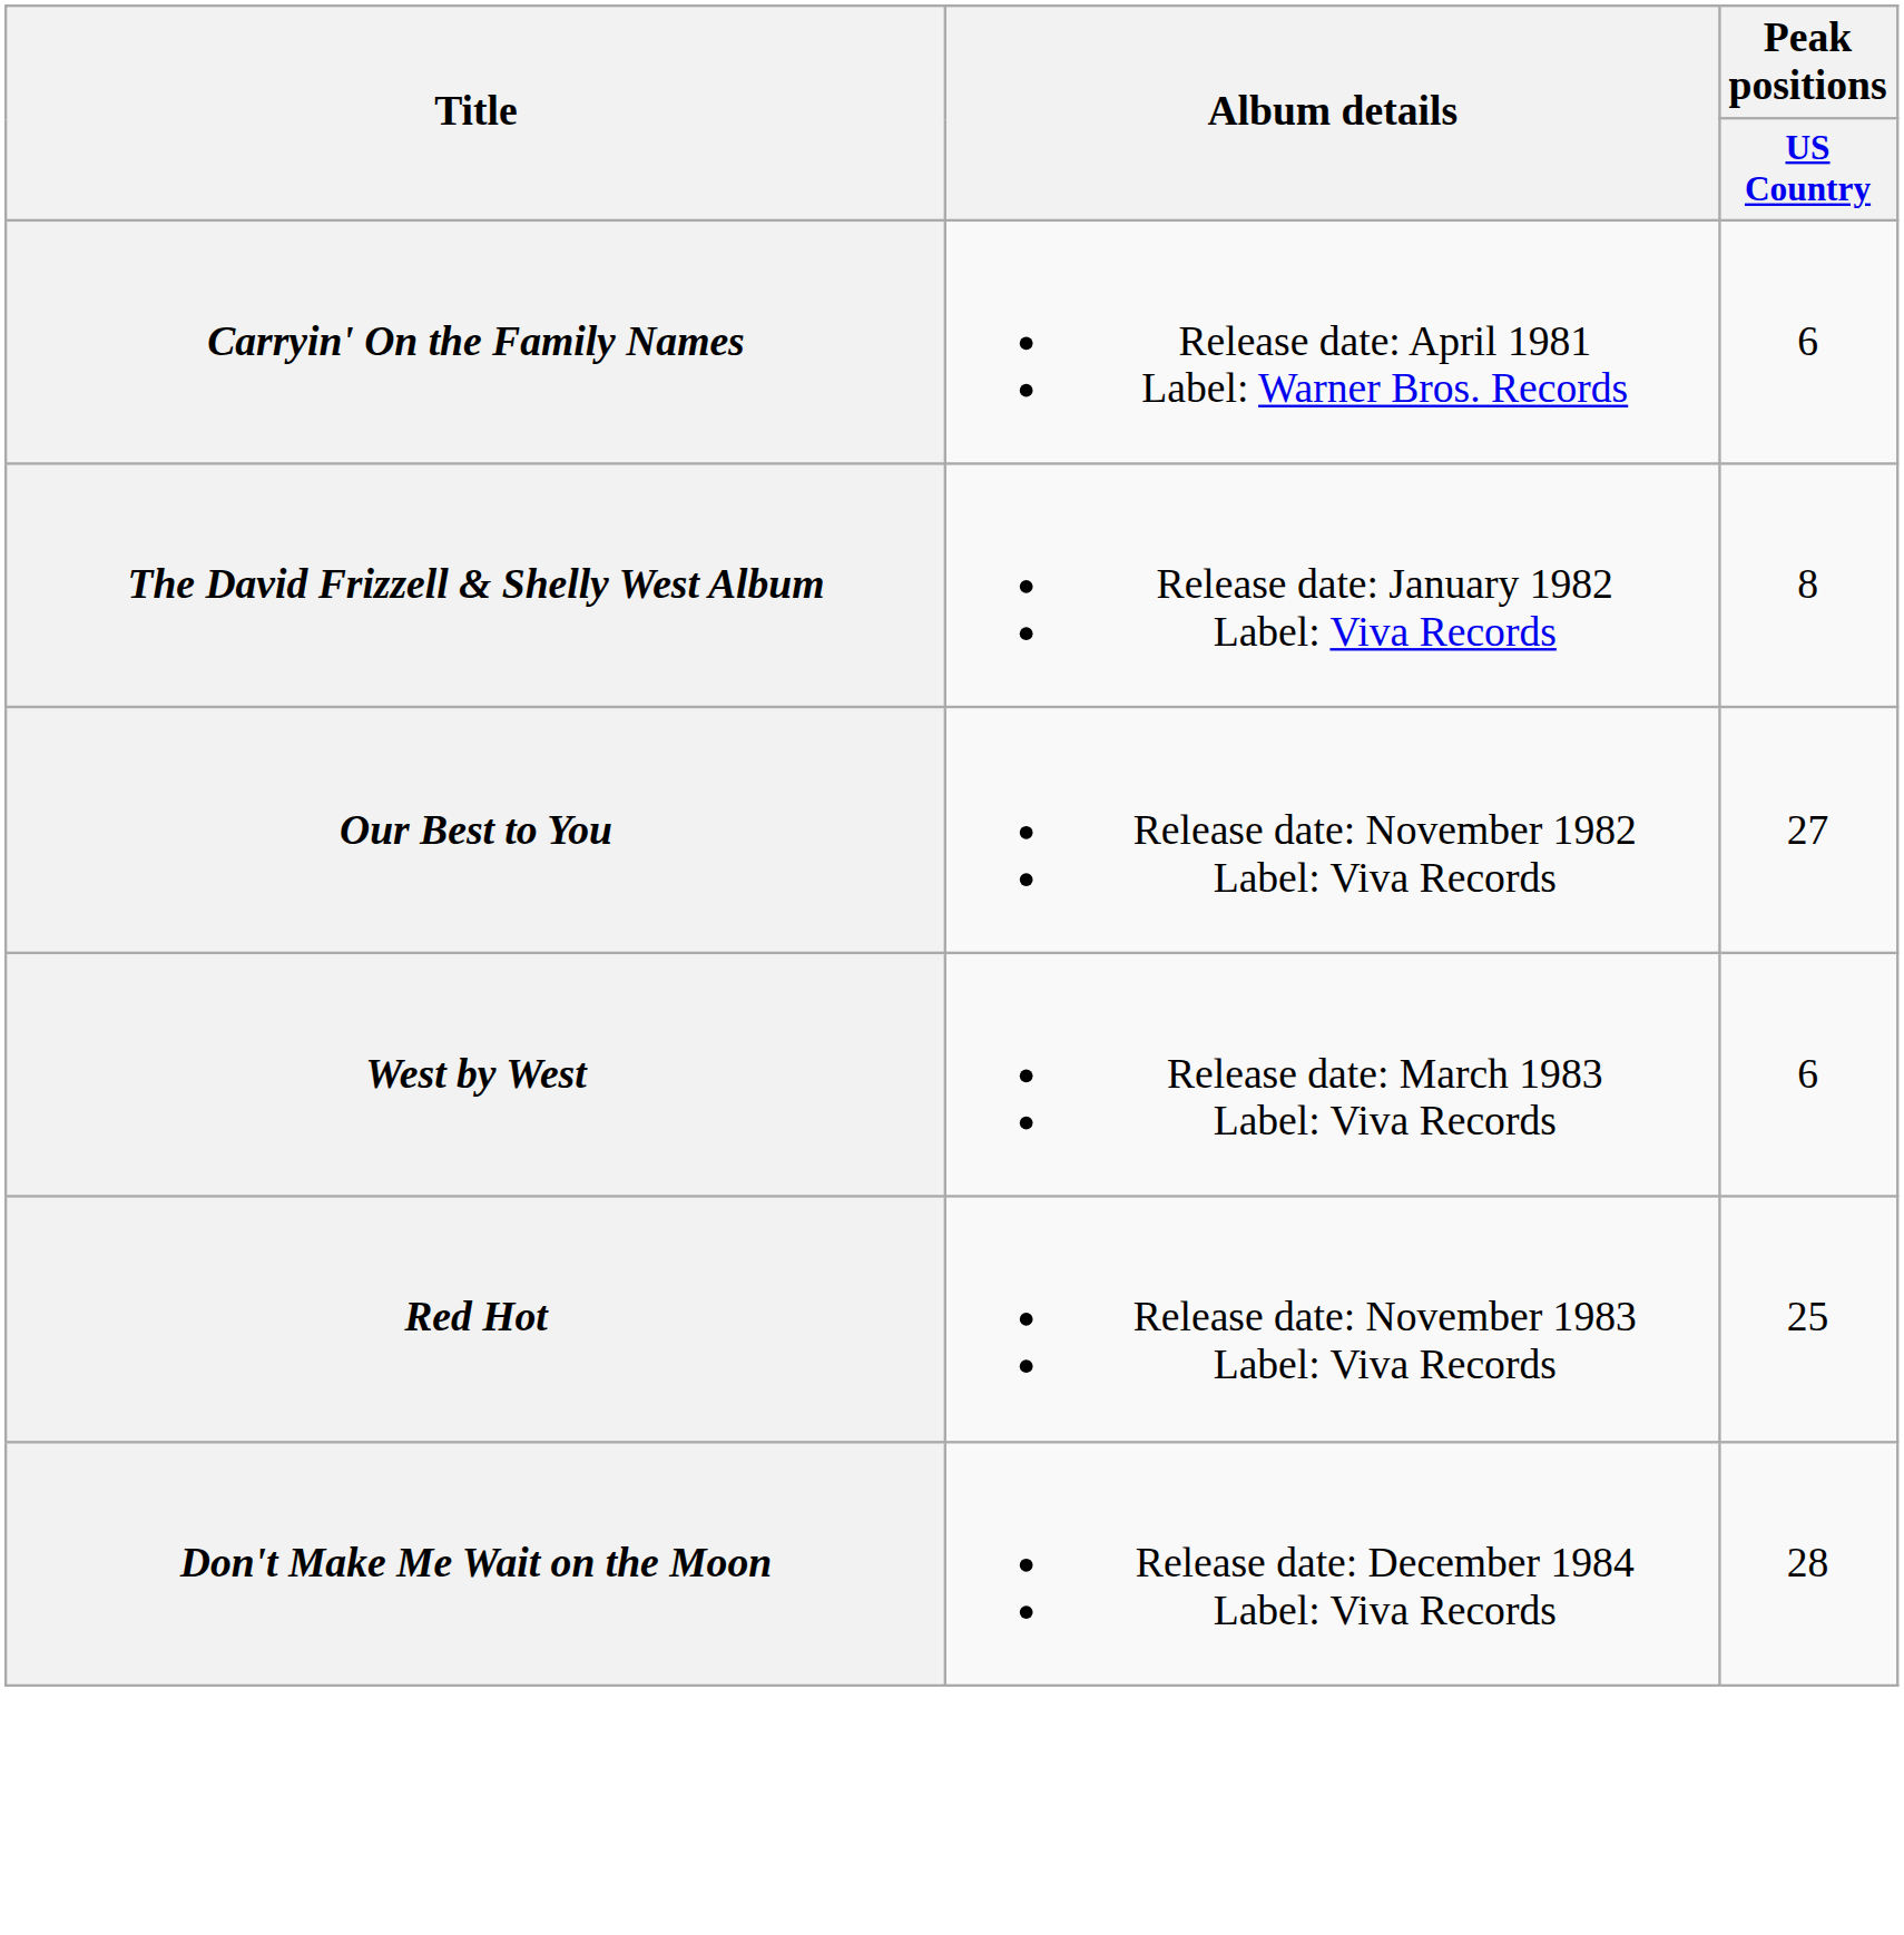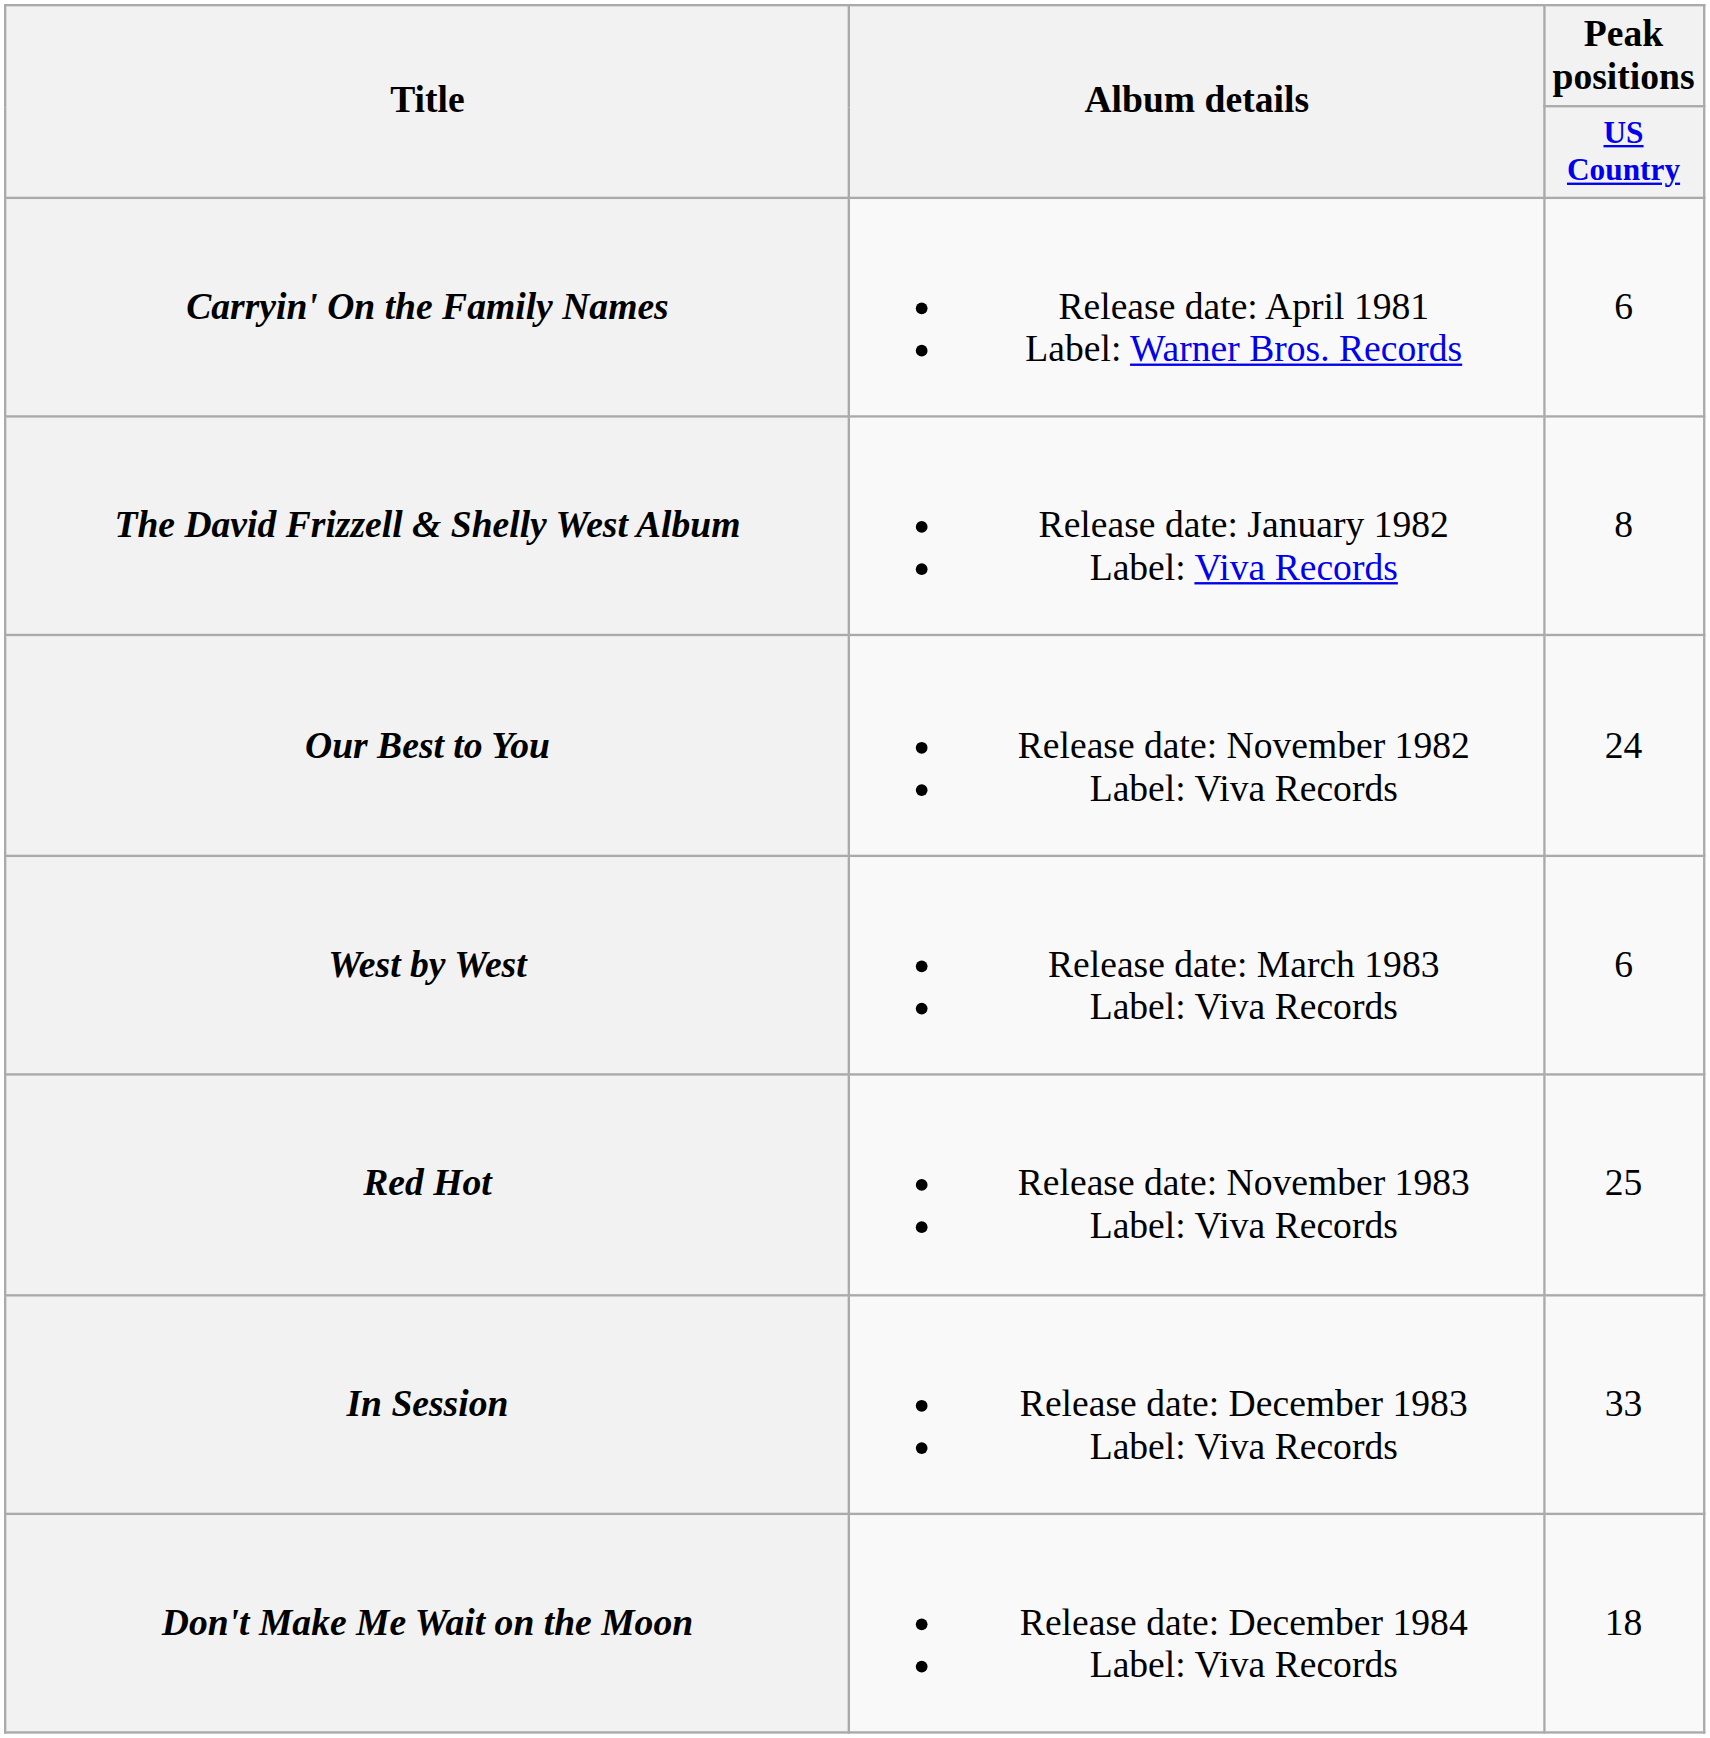 <table class="wikitable plainrowheaders" style="text-align:center;">
 <tr>
 <th rowspan="2" style="width:22em;">Title</th>
 <th rowspan="2" style="width:18em;">Album details</th>
 <th>Peak<br>positions</th>
 </tr>
 <tr style="font-size:smaller;">
 <th width="45"><a href='#'>US Country</a></th>
 </tr>
 <tr>
 <th scope="row"><em>Carryin' On the Family Names</em><br></th>
 <td><br><ul><li>Release date: April 1981</li><li>Label: <a href='#'>Warner Bros. Records</a></li></ul></td>
 <td>6</td>
 </tr>
 <tr>
 <th scope="row"><em>The David Frizzell & Shelly West Album</em><br></th>
 <td><br><ul><li>Release date: January 1982</li><li>Label: <a href='#'>Viva Records</a></li></ul></td>
 <td>8</td>
 </tr>
 <tr>
 <th scope="row"><em>Our Best to You</em><br></th>
 <td><br><ul><li>Release date: November 1982</li><li>Label: Viva Records</li></ul></td>
-<td>27</td>
+<td>24</td>
 </tr>
 <tr>
 <th scope="row"><em>West by West</em></th>
 <td><br><ul><li>Release date: March 1983</li><li>Label: Viva Records</li></ul></td>
 <td>6</td>
 </tr>
 <tr>
 <th scope="row"><em>Red Hot</em></th>
 <td><br><ul><li>Release date: November 1983</li><li>Label: Viva Records</li></ul></td>
 <td>25</td>
 </tr>
 <tr>
+<th scope="row"><em>In Session</em><br></th>
+<td><br><ul><li>Release date: December 1983</li><li>Label: Viva Records</li></ul></td>
+<td>33</td>
+</tr>
+<tr>
 <th scope="row"><em>Don't Make Me Wait on the Moon</em></th>
 <td><br><ul><li>Release date: December 1984</li><li>Label: Viva Records</li></ul></td>
-<td>28</td>
+<td>18</td>
 </tr>
 </table>
